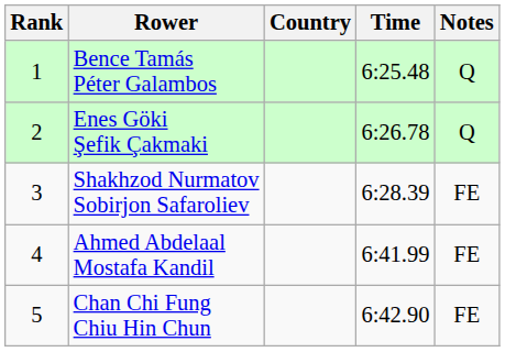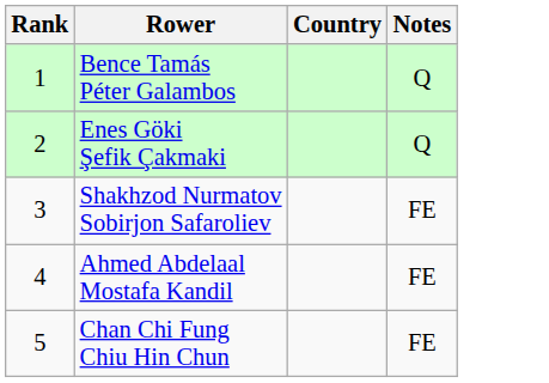 <table class="wikitable" style="text-align:center">
 <tr>
 <th>Rank</th>
 <th>Rower</th>
 <th>Country</th>
-<th>Time</th>
 <th>Notes</th>
 </tr>
 <tr bgcolor=ccffcc>
 <td>1</td>
 <td align="left"><a href='#'>Bence Tamás</a><br><a href='#'>Péter Galambos</a></td>
 <td align="left"></td>
-<td>6:25.48</td>
 <td>Q</td>
 </tr>
 <tr bgcolor=ccffcc>
 <td>2</td>
 <td align="left"><a href='#'>Enes Göki</a><br><a href='#'>Şefik Çakmaki</a></td>
 <td align="left"></td>
-<td>6:26.78</td>
 <td>Q</td>
 </tr>
 <tr>
 <td>3</td>
 <td align="left"><a href='#'>Shakhzod Nurmatov</a><br><a href='#'>Sobirjon Safaroliev</a></td>
 <td align="left"></td>
-<td>6:28.39</td>
 <td>FE</td>
 </tr>
 <tr>
 <td>4</td>
 <td align="left"><a href='#'>Ahmed Abdelaal</a><br><a href='#'>Mostafa Kandil</a></td>
 <td align="left"></td>
-<td>6:41.99</td>
 <td>FE</td>
 </tr>
 <tr>
 <td>5</td>
 <td align="left"><a href='#'>Chan Chi Fung</a><br><a href='#'>Chiu Hin Chun</a></td>
 <td align="left"></td>
-<td>6:42.90</td>
 <td>FE</td>
 </tr>
 </table>
